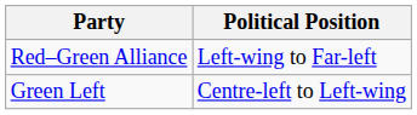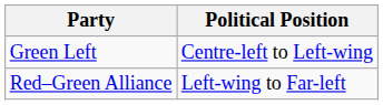 <table class="wikitable mw-collapsible">
 <tr>
 <th>Party</th>
 <th>Political Position</th>
 </tr>
 <tr>
+<td><a href='#'>Green Left</a></td>
+<td><a href='#'>Centre-left</a> to <a href='#'>Left-wing</a></td>
+</tr>
+<tr>
 <td><a href='#'>Red–Green Alliance</a></td>
 <td><a href='#'>Left-wing</a> to <a href='#'>Far-left</a></td>
 </tr>
-<tr>
-<td><a href='#'>Green Left</a></td>
-<td><a href='#'>Centre-left</a> to <a href='#'>Left-wing</a></td>
-</tr>
 </table>
